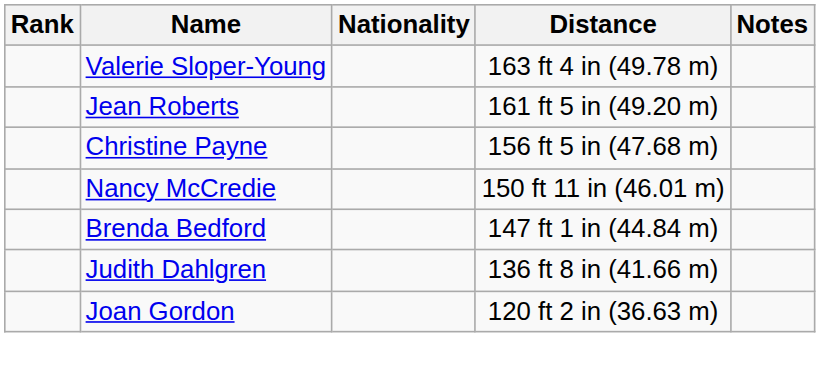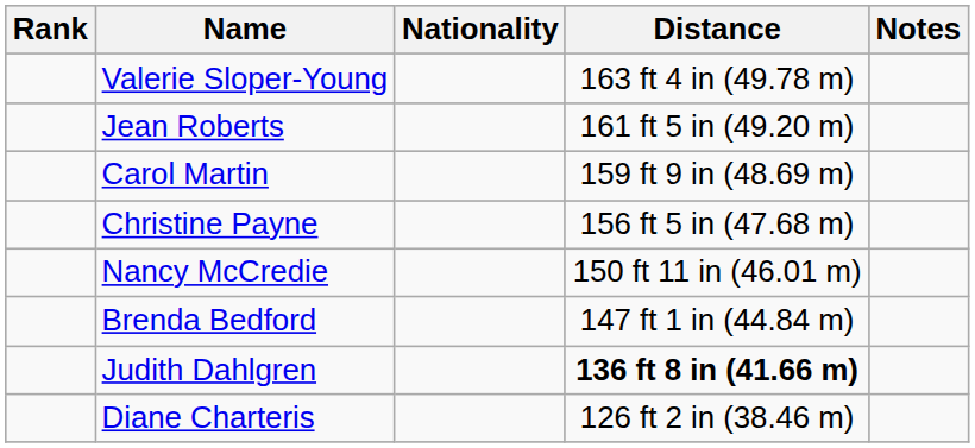 <table class="wikitable sortable" style=" text-align:center;">
 <tr>
 <th scope="col">Rank</th>
 <th scope="col">Name</th>
 <th scope="col">Nationality</th>
 <th scope="col">Distance</th>
 <th scope="col">Notes</th>
 </tr>
 <tr>
 <td></td>
 <td style="text-align: left;"><a href='#'>Valerie Sloper-Young</a></td>
 <td style="text-align: left;"></td>
 <td>163 ft 4 in (49.78 m)</td>
 <td></td>
 </tr>
 <tr>
 <td></td>
 <td style="text-align: left;"><a href='#'>Jean Roberts</a></td>
 <td style="text-align: left;"></td>
 <td>161 ft 5 in (49.20 m)</td>
+<td></td>
+</tr>
+<tr>
+<td></td>
+<td style="text-align: left;"><a href='#'>Carol Martin</a></td>
+<td style="text-align: left;"></td>
+<td>159 ft 9 in (48.69 m)</td>
 <td></td>
 </tr>
 <tr>
 <td></td>
 <td style="text-align: left;"><a href='#'>Christine Payne</a></td>
 <td style="text-align: left;"></td>
 <td>156 ft 5 in (47.68 m)</td>
 <td></td>
 </tr>
 <tr>
 <td></td>
 <td style="text-align: left;"><a href='#'>Nancy McCredie</a></td>
 <td style="text-align: left;"></td>
 <td>150 ft 11 in (46.01 m)</td>
 <td></td>
 </tr>
 <tr>
 <td></td>
 <td style="text-align: left;"><a href='#'>Brenda Bedford</a></td>
 <td style="text-align: left;"></td>
 <td>147 ft 1 in (44.84 m)</td>
 <td></td>
 </tr>
 <tr>
 <td></td>
 <td style="text-align: left;"><a href='#'>Judith Dahlgren</a></td>
 <td style="text-align: left;"></td>
-<td>136 ft 8 in (41.66 m)</td>
+<td><strong>136 ft 8 in (41.66 m)</strong></td>
 <td></td>
 </tr>
 <tr>
 <td></td>
-<td style="text-align: left;"><a href='#'>Joan Gordon</a></td>
+<td style="text-align: left;"><a href='#'>Diane Charteris</a></td>
 <td style="text-align: left;"></td>
-<td>120 ft 2 in (36.63 m)</td>
+<td>126 ft 2 in (38.46 m)</td>
 <td></td>
 </tr>
 </table>
